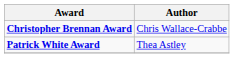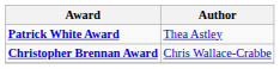 <table class="wikitable">
 <tr>
 <th>Award</th>
 <th>Author</th>
 </tr>
 <tr>
+<td><strong><a href='#'>Patrick White Award</a></strong></td>
+<td><a href='#'>Thea Astley</a></td>
+</tr>
+<tr>
 <td><strong><a href='#'>Christopher Brennan Award</a></strong></td>
 <td><a href='#'>Chris Wallace-Crabbe</a></td>
 </tr>
 <tr>
-<td><strong><a href='#'>Patrick White Award</a></strong></td>
-<td><a href='#'>Thea Astley</a></td>
-</tr>
-<tr>
 </tr>
 </table>
